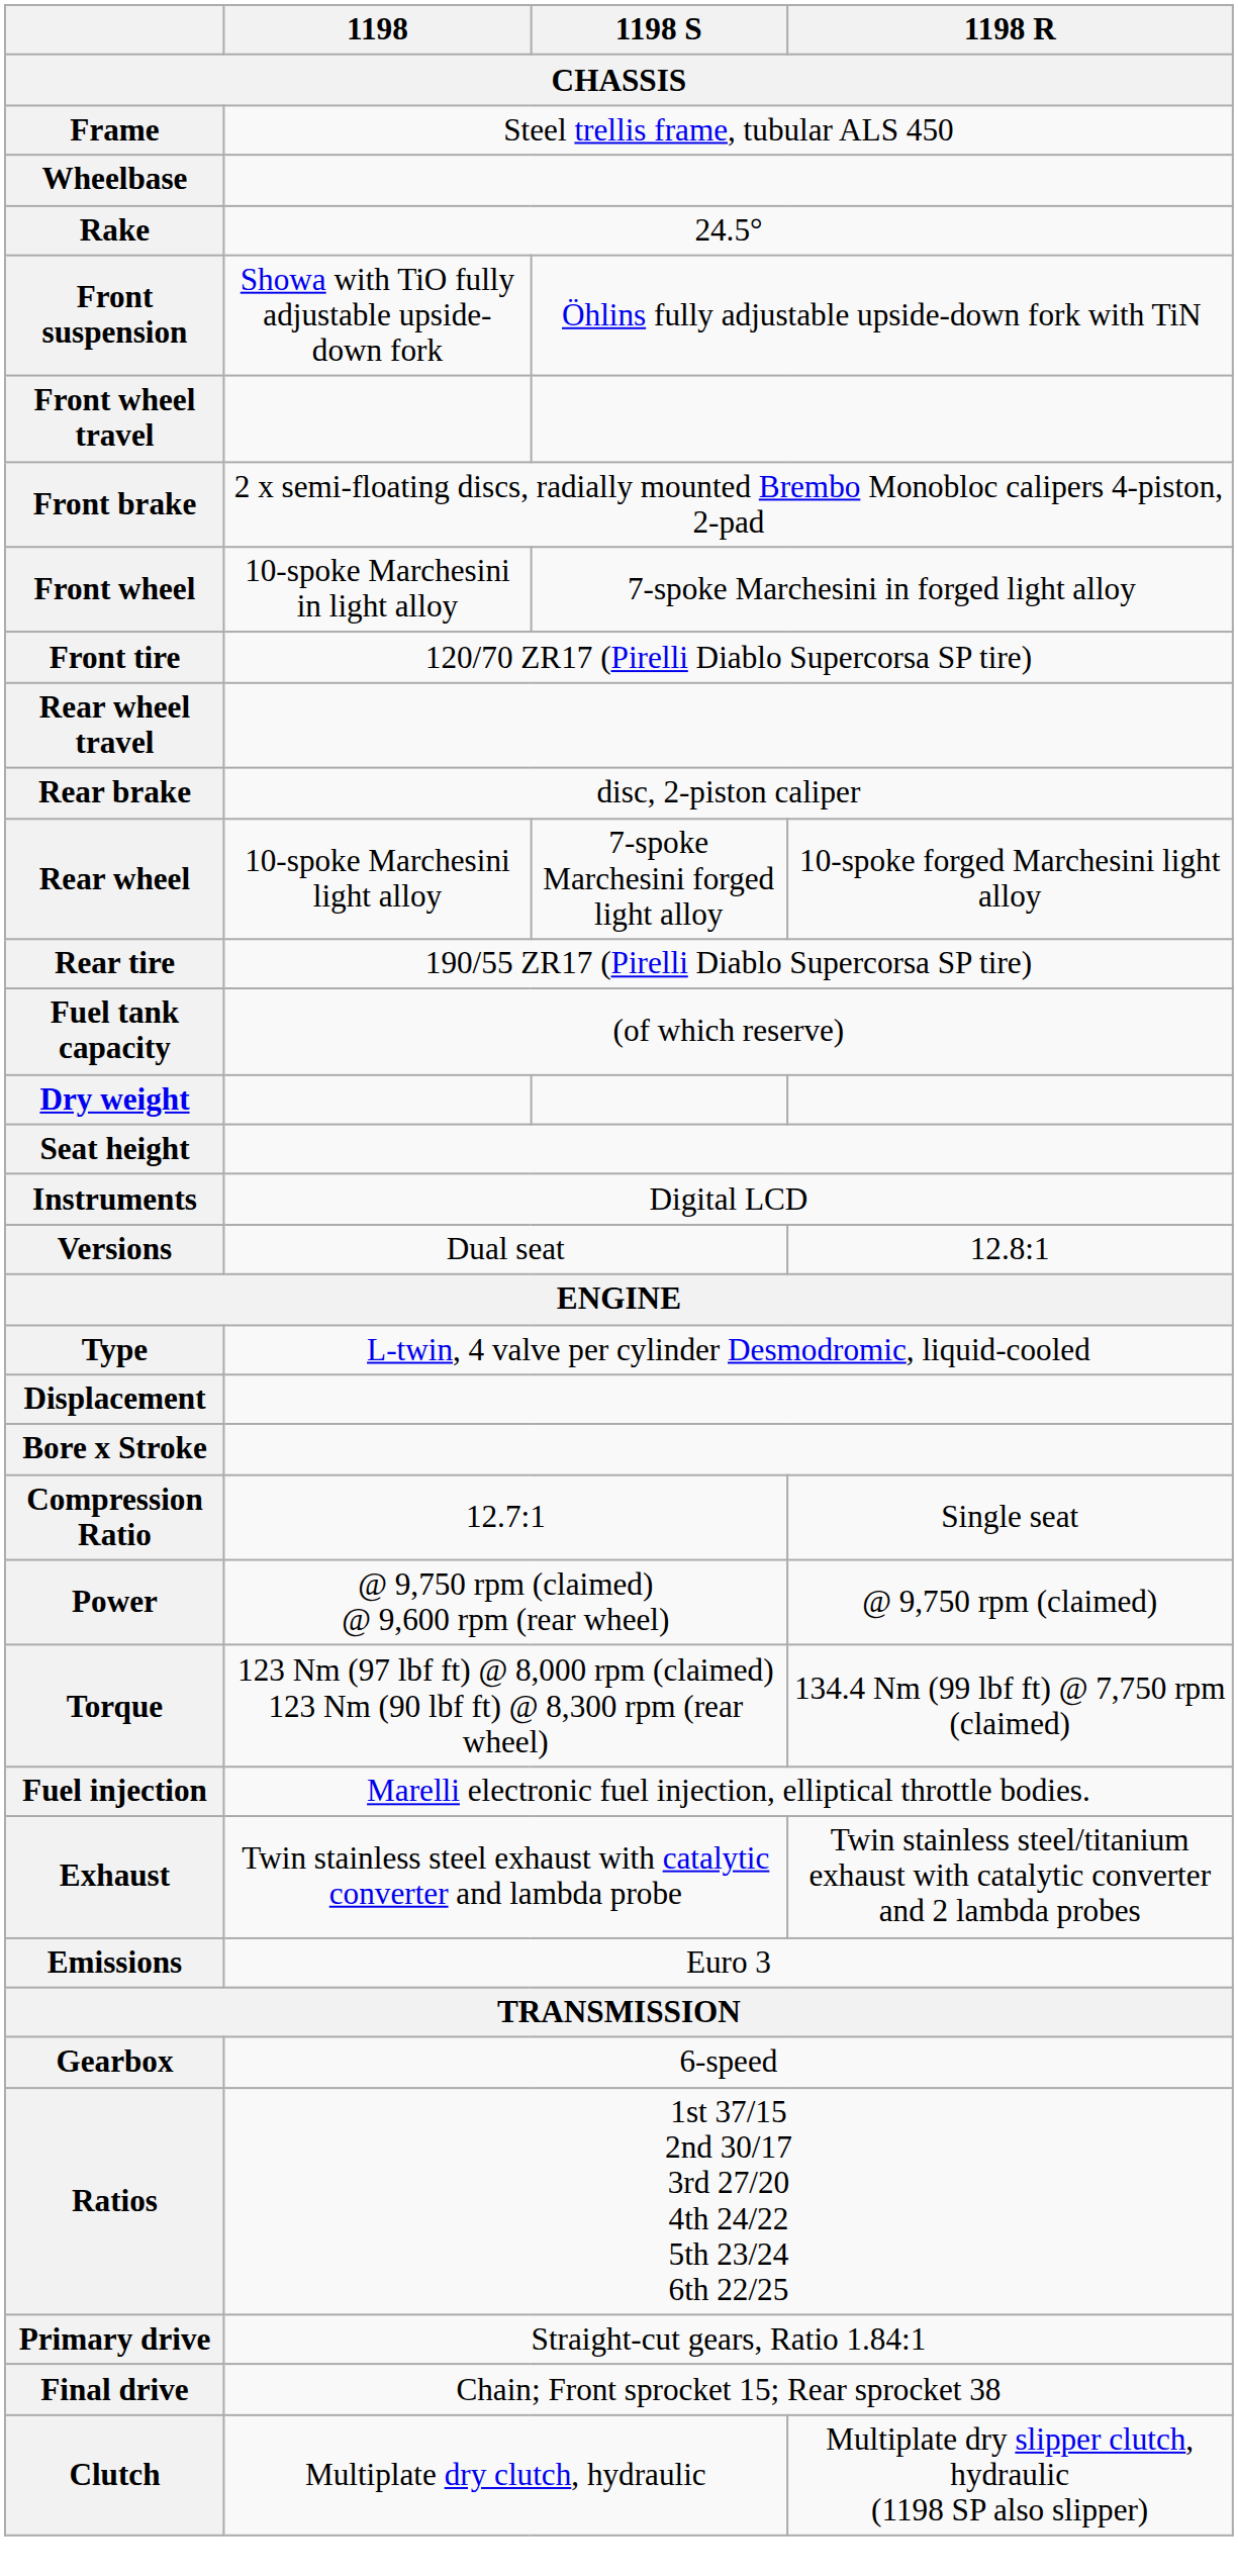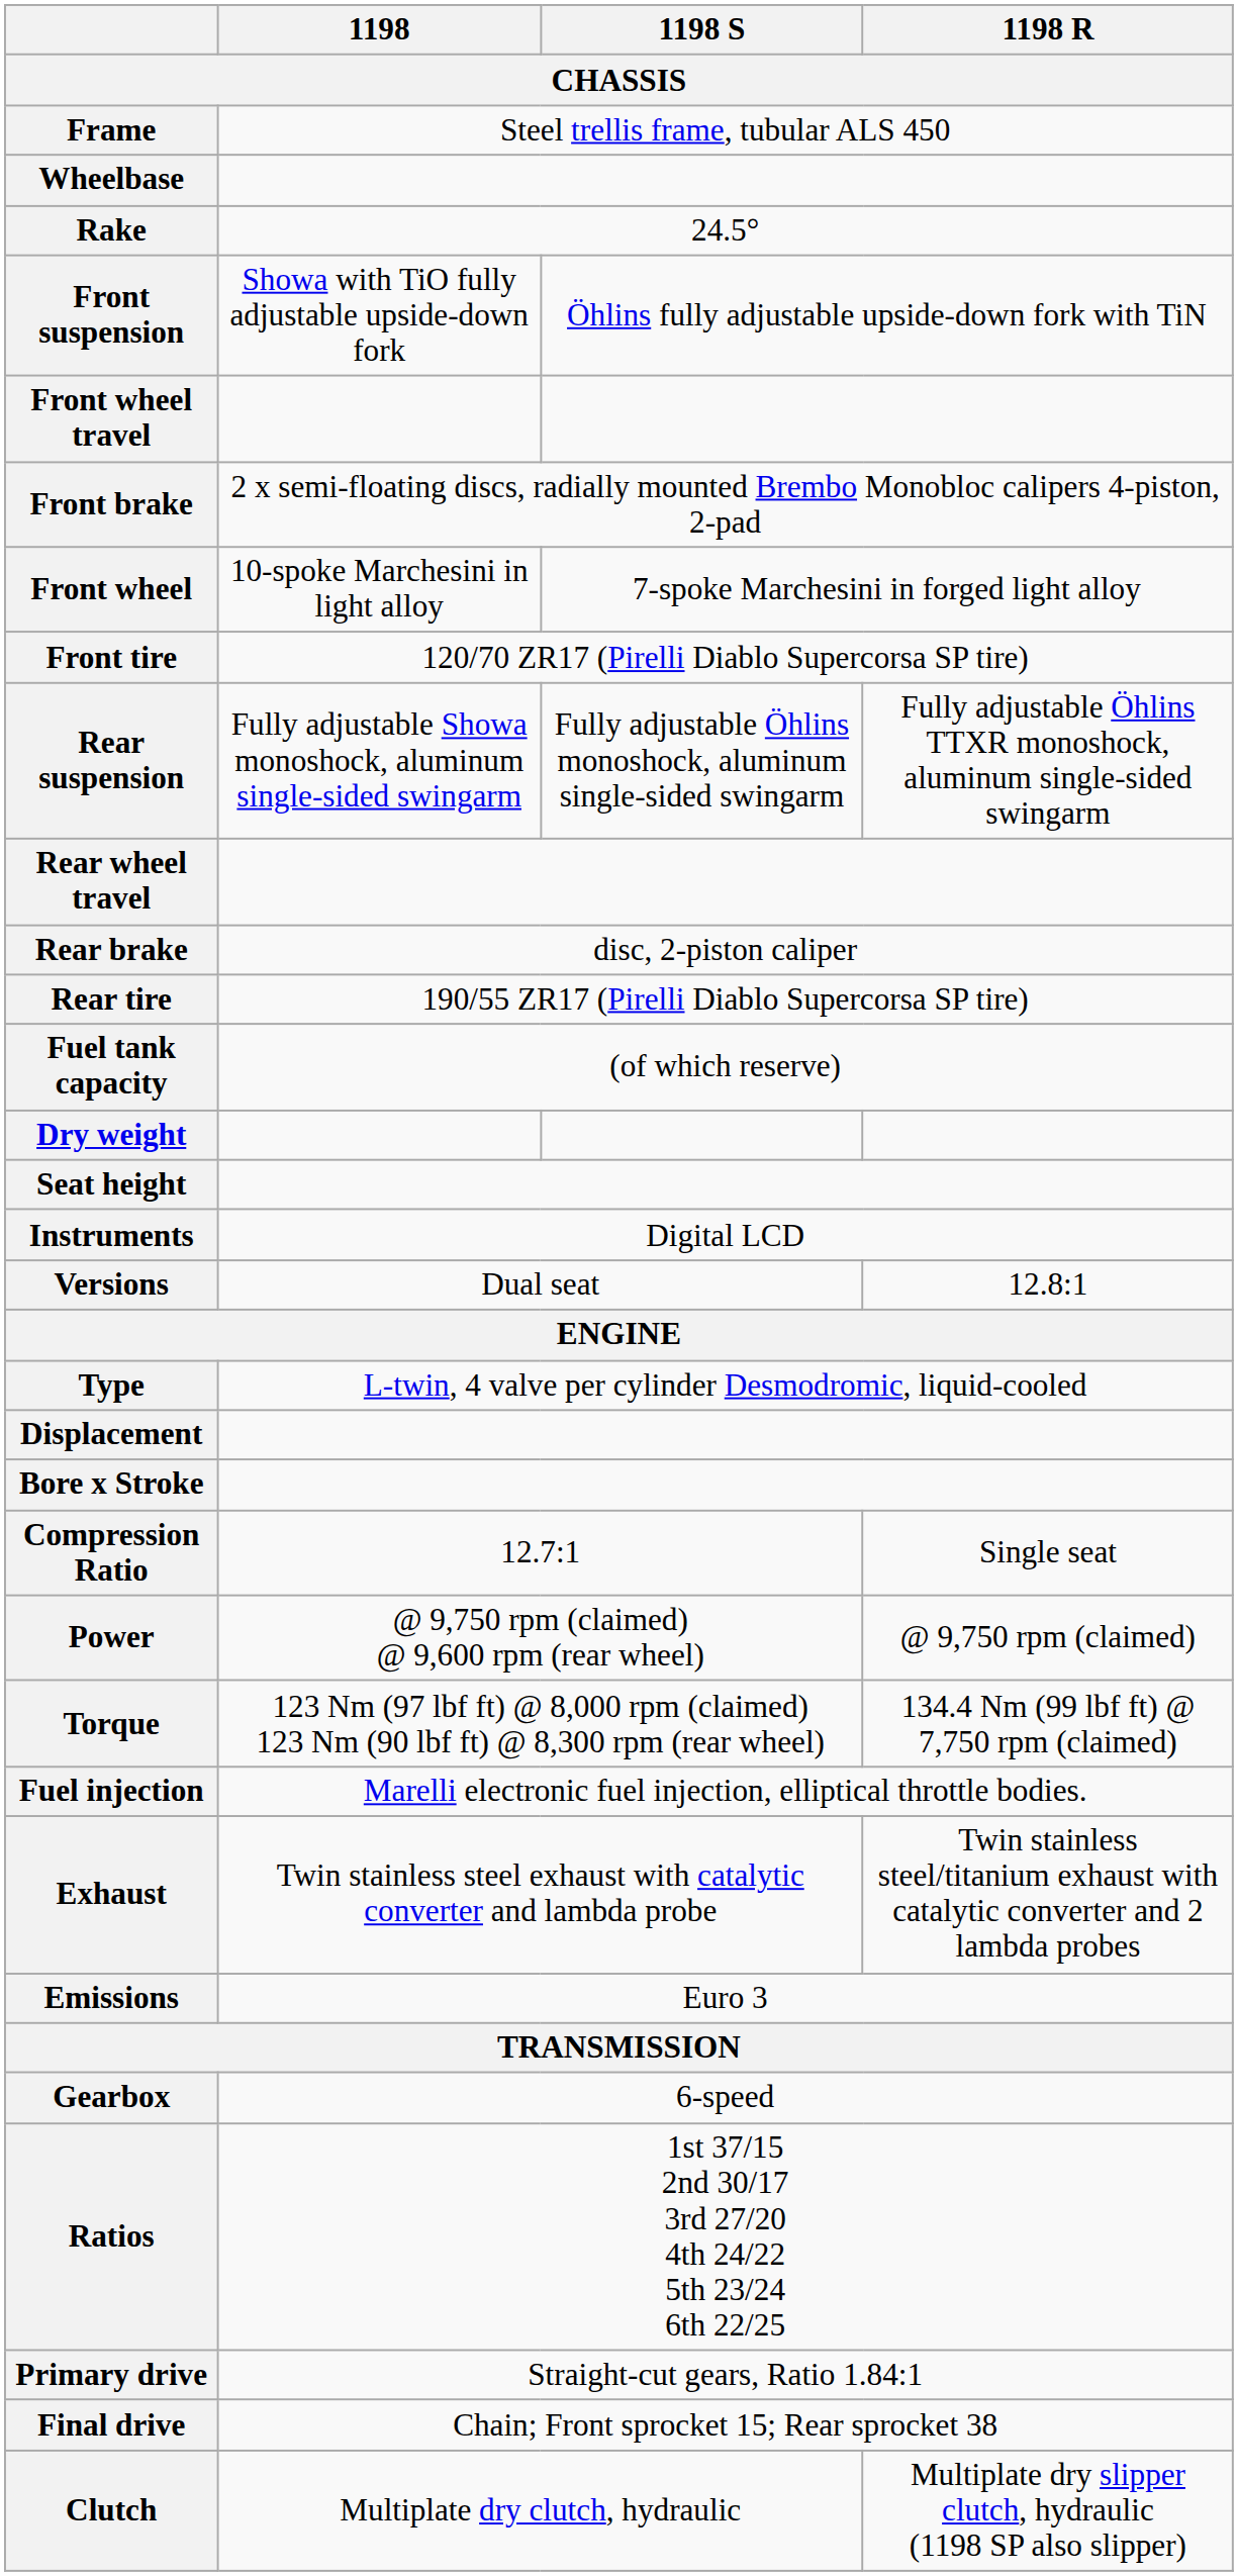 <table class="wikitable" style="margin:auto; text-align:center;">
 <tr>
 <th></th>
 <th>1198</th>
 <th>1198 S</th>
 <th>1198 R</th>
 </tr>
 <tr>
 <th colspan="4">CHASSIS</th>
 </tr>
 <tr>
 <th>Frame</th>
 <td colspan="3">Steel <a href='#'>trellis frame</a>, tubular ALS 450</td>
 </tr>
 <tr>
 <th>Wheelbase</th>
 <td colspan="3"></td>
 </tr>
 <tr>
 <th>Rake</th>
 <td colspan="3">24.5°</td>
 </tr>
 <tr>
 <th>Front suspension</th>
 <td><a href='#'>Showa</a>  with TiO fully adjustable upside-down fork</td>
 <td colspan="2"><a href='#'>Öhlins</a>  fully adjustable upside-down fork with TiN</td>
 </tr>
 <tr>
 <th>Front wheel travel</th>
 <td></td>
 <td colspan="2"></td>
 </tr>
 <tr>
 <th>Front brake</th>
 <td colspan="3">2 x  semi-floating discs, radially mounted <a href='#'>Brembo</a> Monobloc calipers 4-piston, 2-pad</td>
 </tr>
 <tr>
 <th>Front wheel</th>
 <td>10-spoke Marchesini in light alloy </td>
 <td colspan="2">7-spoke Marchesini in forged light alloy </td>
 </tr>
 <tr>
 <th>Front tire</th>
 <td colspan="3">120/70 ZR17 (<a href='#'>Pirelli</a> Diablo Supercorsa SP tire)</td>
 </tr>
 <tr>
+<th>Rear suspension</th>
+<td>Fully adjustable <a href='#'>Showa</a> monoshock, aluminum <a href='#'>single-sided swingarm</a></td>
+<td>Fully adjustable <a href='#'>Öhlins</a> monoshock, aluminum single-sided swingarm</td>
+<td>Fully adjustable <a href='#'>Öhlins</a> TTXR monoshock, aluminum single-sided swingarm</td>
+</tr>
+<tr>
 <th>Rear wheel travel</th>
 <td colspan="3"></td>
 </tr>
 <tr>
 <th>Rear brake</th>
 <td colspan="3"> disc, 2-piston caliper</td>
-</tr>
-<tr>
-<th>Rear wheel</th>
-<td>10-spoke Marchesini light alloy </td>
-<td>7-spoke Marchesini forged light alloy </td>
-<td>10-spoke forged Marchesini light alloy </td>
 </tr>
 <tr>
 <th>Rear tire</th>
 <td colspan="3">190/55 ZR17 (<a href='#'>Pirelli</a> Diablo Supercorsa SP tire)</td>
 </tr>
 <tr>
 <th>Fuel tank capacity</th>
 <td colspan="3"> (of which  reserve)</td>
 </tr>
 <tr>
 <th><a href='#'>Dry weight</a></th>
 <td></td>
 <td></td>
 <td></td>
 </tr>
 <tr>
 <th>Seat height</th>
 <td colspan="3"></td>
 </tr>
 <tr>
 <th>Instruments</th>
 <td colspan="3">Digital LCD</td>
 </tr>
 <tr>
 <th>Versions</th>
 <td colspan="2">Dual seat</td>
 <td>12.8:1</td>
 </tr>
 <tr>
 <th colspan="4">ENGINE</th>
 </tr>
 <tr>
 <th>Type</th>
 <td colspan="3"><a href='#'>L-twin</a>, 4 valve per cylinder <a href='#'>Desmodromic</a>, liquid-cooled</td>
 </tr>
 <tr>
 <th>Displacement</th>
 <td colspan="3"></td>
 </tr>
 <tr>
 <th>Bore x Stroke</th>
 <td colspan="3"></td>
 </tr>
 <tr>
 <th>Compression Ratio</th>
 <td colspan="2">12.7:1</td>
 <td>Single seat</td>
 </tr>
 <tr>
 <th>Power</th>
 <td colspan="2"> @ 9,750 rpm (claimed)<br> @ 9,600 rpm (rear wheel)</td>
 <td> @ 9,750 rpm (claimed)</td>
 </tr>
 <tr>
 <th>Torque</th>
 <td colspan="2">123 Nm (97 lbf ft) @ 8,000 rpm (claimed)<br>123 Nm (90 lbf ft) @ 8,300 rpm (rear wheel)</td>
 <td>134.4 Nm (99 lbf ft) @ 7,750 rpm (claimed)</td>
 </tr>
 <tr>
 <th>Fuel injection</th>
 <td colspan="3"><a href='#'>Marelli</a> electronic fuel injection, elliptical throttle bodies.</td>
 </tr>
 <tr>
 <th>Exhaust</th>
 <td colspan="2">Twin stainless steel exhaust with <a href='#'>catalytic converter</a> and lambda probe</td>
 <td>Twin stainless steel/titanium exhaust with catalytic converter and 2 lambda probes</td>
 </tr>
 <tr>
 <th>Emissions</th>
 <td colspan="3">Euro 3</td>
 </tr>
 <tr>
 <th colspan="4">TRANSMISSION</th>
 </tr>
 <tr>
 <th>Gearbox</th>
 <td colspan="3">6-speed</td>
 </tr>
 <tr>
 <th>Ratios</th>
 <td colspan="3">1st 37/15<br>2nd 30/17<br>3rd 27/20<br>4th 24/22<br>5th 23/24<br>6th 22/25</td>
 </tr>
 <tr>
 <th>Primary drive</th>
 <td colspan="3">Straight-cut gears, Ratio 1.84:1</td>
 </tr>
 <tr>
 <th>Final drive</th>
 <td colspan="3">Chain; Front sprocket 15; Rear sprocket 38</td>
 </tr>
 <tr>
 <th>Clutch</th>
 <td colspan="2">Multiplate <a href='#'>dry clutch</a>, hydraulic</td>
 <td>Multiplate dry <a href='#'>slipper clutch</a>, hydraulic<br>(1198 SP also slipper)</td>
 </tr>
 </table>
